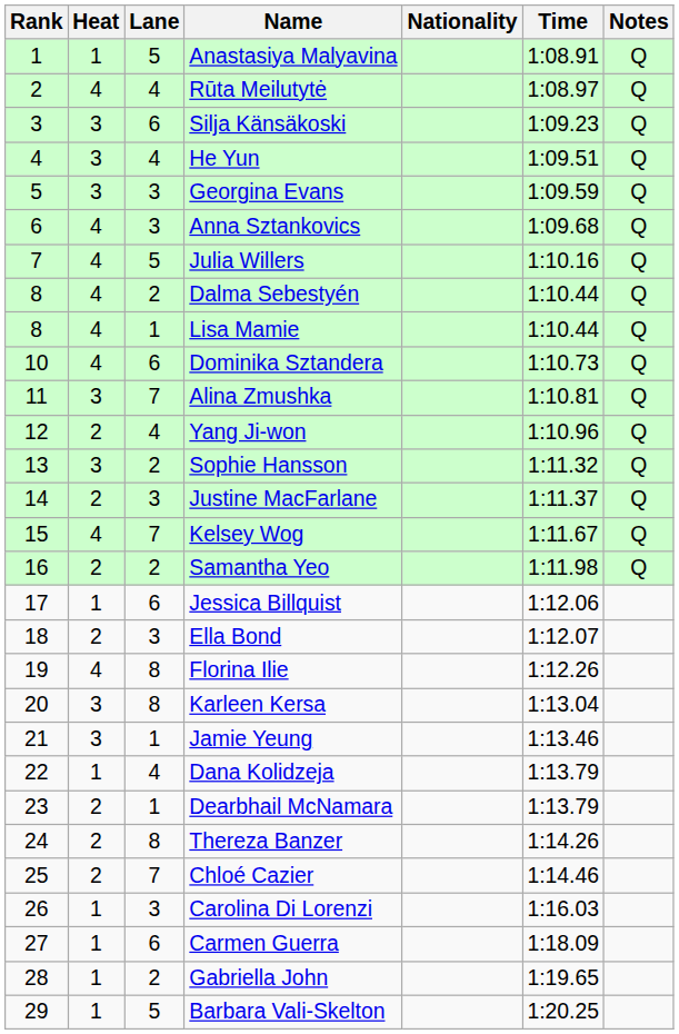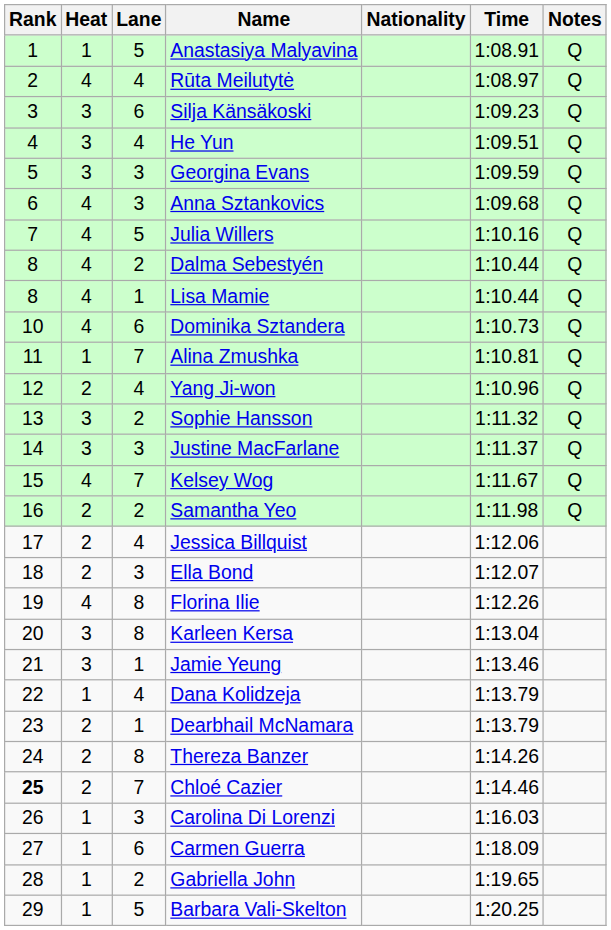 <table class="wikitable sortable" style="text-align:center">
 <tr>
 <th>Rank</th>
 <th>Heat</th>
 <th>Lane</th>
 <th>Name</th>
 <th>Nationality</th>
 <th>Time</th>
 <th>Notes</th>
 </tr>
 <tr bgcolor=ccffcc>
 <td>1</td>
 <td>1</td>
 <td>5</td>
 <td align=left><a href='#'>Anastasiya Malyavina</a></td>
 <td align=left></td>
 <td>1:08.91</td>
 <td>Q</td>
 </tr>
 <tr bgcolor=ccffcc>
 <td>2</td>
 <td>4</td>
 <td>4</td>
 <td align=left><a href='#'>Rūta Meilutytė</a></td>
 <td align=left></td>
 <td>1:08.97</td>
 <td>Q</td>
 </tr>
 <tr bgcolor=ccffcc>
 <td>3</td>
 <td>3</td>
 <td>6</td>
 <td align=left><a href='#'>Silja Känsäkoski</a></td>
 <td align=left></td>
 <td>1:09.23</td>
 <td>Q</td>
 </tr>
 <tr bgcolor=ccffcc>
 <td>4</td>
 <td>3</td>
 <td>4</td>
 <td align=left><a href='#'>He Yun</a></td>
 <td align=left></td>
 <td>1:09.51</td>
 <td>Q</td>
 </tr>
 <tr bgcolor=ccffcc>
 <td>5</td>
 <td>3</td>
 <td>3</td>
 <td align=left><a href='#'>Georgina Evans</a></td>
 <td align=left></td>
 <td>1:09.59</td>
 <td>Q</td>
 </tr>
 <tr bgcolor=ccffcc>
 <td>6</td>
 <td>4</td>
 <td>3</td>
 <td align=left><a href='#'>Anna Sztankovics</a></td>
 <td align=left></td>
 <td>1:09.68</td>
 <td>Q</td>
 </tr>
 <tr bgcolor=ccffcc>
 <td>7</td>
 <td>4</td>
 <td>5</td>
 <td align=left><a href='#'>Julia Willers</a></td>
 <td align=left></td>
 <td>1:10.16</td>
 <td>Q</td>
 </tr>
 <tr bgcolor=ccffcc>
 <td>8</td>
 <td>4</td>
 <td>2</td>
 <td align=left><a href='#'>Dalma Sebestyén</a></td>
 <td align=left></td>
 <td>1:10.44</td>
 <td>Q</td>
 </tr>
 <tr bgcolor=ccffcc>
 <td>8</td>
 <td>4</td>
 <td>1</td>
 <td align=left><a href='#'>Lisa Mamie</a></td>
 <td align=left></td>
 <td>1:10.44</td>
 <td>Q</td>
 </tr>
 <tr bgcolor=ccffcc>
 <td>10</td>
 <td>4</td>
 <td>6</td>
 <td align=left><a href='#'>Dominika Sztandera</a></td>
 <td align=left></td>
 <td>1:10.73</td>
 <td>Q</td>
 </tr>
 <tr bgcolor=ccffcc>
 <td>11</td>
-<td>3</td>
+<td>1</td>
 <td>7</td>
 <td align=left><a href='#'>Alina Zmushka</a></td>
 <td align=left></td>
 <td>1:10.81</td>
 <td>Q</td>
 </tr>
 <tr bgcolor=ccffcc>
 <td>12</td>
 <td>2</td>
 <td>4</td>
 <td align=left><a href='#'>Yang Ji-won</a></td>
 <td align=left></td>
 <td>1:10.96</td>
 <td>Q</td>
 </tr>
 <tr bgcolor=ccffcc>
 <td>13</td>
 <td>3</td>
 <td>2</td>
 <td align=left><a href='#'>Sophie Hansson</a></td>
 <td align=left></td>
 <td>1:11.32</td>
 <td>Q</td>
 </tr>
 <tr bgcolor=ccffcc>
 <td>14</td>
-<td>2</td>
+<td>3</td>
 <td>3</td>
 <td align=left><a href='#'>Justine MacFarlane</a></td>
 <td align=left></td>
 <td>1:11.37</td>
 <td>Q</td>
 </tr>
 <tr bgcolor=ccffcc>
 <td>15</td>
 <td>4</td>
 <td>7</td>
 <td align=left><a href='#'>Kelsey Wog</a></td>
 <td align=left></td>
 <td>1:11.67</td>
 <td>Q</td>
 </tr>
 <tr bgcolor=ccffcc>
 <td>16</td>
 <td>2</td>
 <td>2</td>
 <td align=left><a href='#'>Samantha Yeo</a></td>
 <td align=left></td>
 <td>1:11.98</td>
 <td>Q</td>
 </tr>
 <tr>
 <td>17</td>
-<td>1</td>
-<td>6</td>
+<td>2</td>
+<td>4</td>
 <td align=left><a href='#'>Jessica Billquist</a></td>
 <td align=left></td>
 <td>1:12.06</td>
 <td></td>
 </tr>
 <tr>
 <td>18</td>
 <td>2</td>
 <td>3</td>
 <td align=left><a href='#'>Ella Bond</a></td>
 <td align=left></td>
 <td>1:12.07</td>
 <td></td>
 </tr>
 <tr>
 <td>19</td>
 <td>4</td>
 <td>8</td>
 <td align=left><a href='#'>Florina Ilie</a></td>
 <td align=left></td>
 <td>1:12.26</td>
 <td></td>
 </tr>
 <tr>
 <td>20</td>
 <td>3</td>
 <td>8</td>
 <td align=left><a href='#'>Karleen Kersa</a></td>
 <td align=left></td>
 <td>1:13.04</td>
 <td></td>
 </tr>
 <tr>
 <td>21</td>
 <td>3</td>
 <td>1</td>
 <td align=left><a href='#'>Jamie Yeung</a></td>
 <td align=left></td>
 <td>1:13.46</td>
 <td></td>
 </tr>
 <tr>
 <td>22</td>
 <td>1</td>
 <td>4</td>
 <td align=left><a href='#'>Dana Kolidzeja</a></td>
 <td align=left></td>
 <td>1:13.79</td>
 <td></td>
 </tr>
 <tr>
 <td>23</td>
 <td>2</td>
 <td>1</td>
 <td align=left><a href='#'>Dearbhail McNamara</a></td>
 <td align=left></td>
 <td>1:13.79</td>
 <td></td>
 </tr>
 <tr>
 <td>24</td>
 <td>2</td>
 <td>8</td>
 <td align=left><a href='#'>Thereza Banzer</a></td>
 <td align=left></td>
 <td>1:14.26</td>
 <td></td>
 </tr>
 <tr>
-<td>25</td>
+<td><strong>25</strong></td>
 <td>2</td>
 <td>7</td>
 <td align=left><a href='#'>Chloé Cazier</a></td>
 <td align=left></td>
 <td>1:14.46</td>
 <td></td>
 </tr>
 <tr>
 <td>26</td>
 <td>1</td>
 <td>3</td>
 <td align=left><a href='#'>Carolina Di Lorenzi</a></td>
 <td align=left></td>
 <td>1:16.03</td>
 <td></td>
 </tr>
 <tr>
 <td>27</td>
 <td>1</td>
 <td>6</td>
 <td align=left><a href='#'>Carmen Guerra</a></td>
 <td align=left></td>
 <td>1:18.09</td>
 <td></td>
 </tr>
 <tr>
 <td>28</td>
 <td>1</td>
 <td>2</td>
 <td align=left><a href='#'>Gabriella John</a></td>
 <td align=left></td>
 <td>1:19.65</td>
 <td></td>
 </tr>
 <tr>
 <td>29</td>
 <td>1</td>
 <td>5</td>
 <td align=left><a href='#'>Barbara Vali-Skelton</a></td>
 <td align=left></td>
 <td>1:20.25</td>
 <td></td>
 </tr>
 </table>
